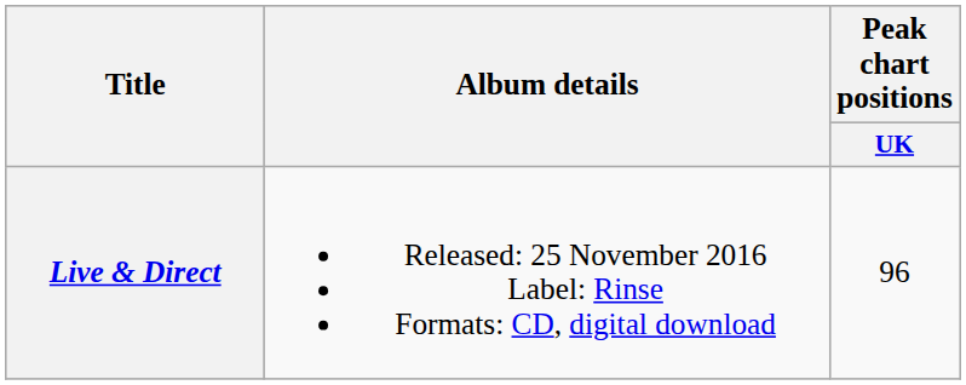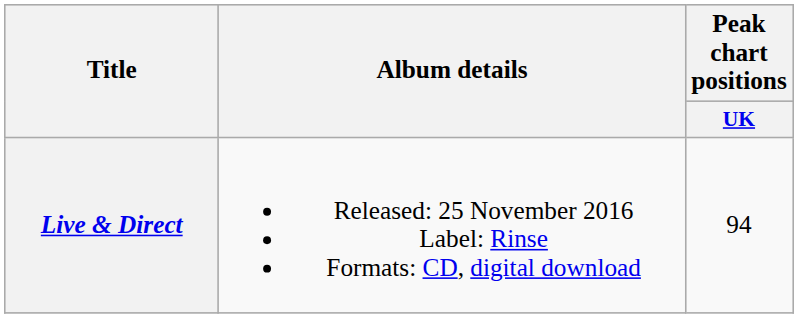 <table class="wikitable plainrowheaders" style="text-align:center;">
 <tr>
 <th scope="col" rowspan="2" style="width:8em;">Title</th>
 <th scope="col" rowspan="2" style="width:18em;">Album details</th>
 <th scope="col">Peak chart positions</th>
 </tr>
 <tr>
 <th scope="col" style="width:3em;font-size:85%;"><a href='#'>UK</a><br></th>
 </tr>
 <tr>
 <th scope="row"><em><a href='#'>Live & Direct</a></em></th>
 <td><br><ul><li>Released: 25 November 2016</li><li>Label: <a href='#'>Rinse</a></li><li>Formats: <a href='#'>CD</a>, <a href='#'>digital download</a></li></ul></td>
-<td style="text-align:center;">96</td>
+<td style="text-align:center;">94</td>
 </tr>
 </table>
